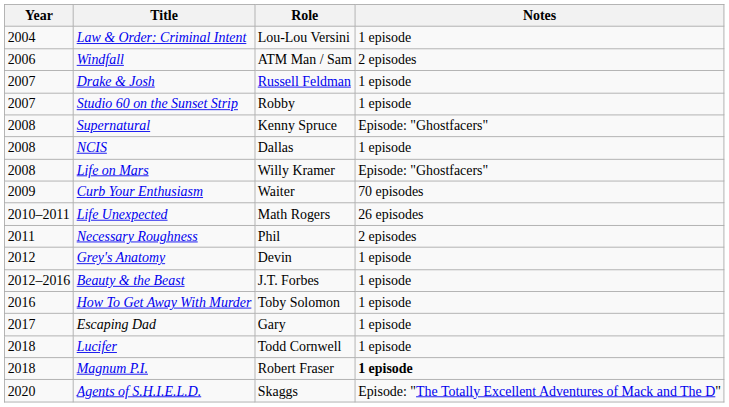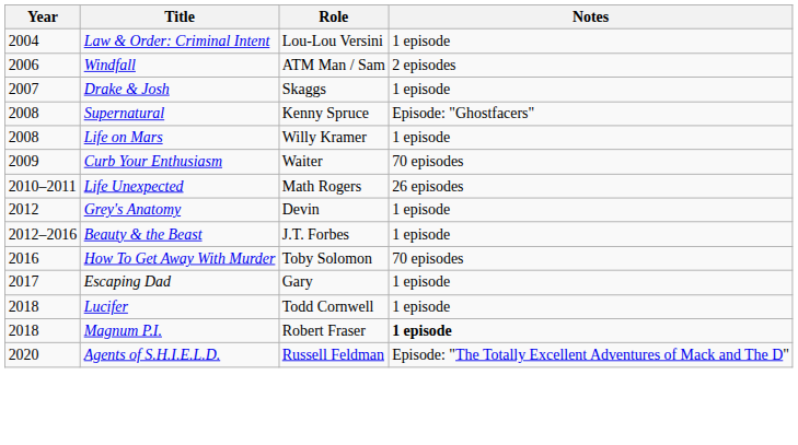 <table class="wikitable sortable">
 <tr>
 <th>Year</th>
 <th>Title</th>
 <th>Role</th>
 <th class="unsortable">Notes</th>
 </tr>
 <tr>
 <td>2004</td>
 <td><em><a href='#'>Law & Order: Criminal Intent</a></em></td>
 <td>Lou-Lou Versini</td>
 <td>1 episode</td>
 </tr>
 <tr>
 <td>2006</td>
 <td><em><a href='#'>Windfall</a></em></td>
 <td>ATM Man / Sam</td>
 <td>2 episodes</td>
 </tr>
 <tr>
 <td>2007</td>
 <td><em><a href='#'>Drake & Josh</a></em></td>
-<td><a href='#'>Russell Feldman</a></td>
-<td>1 episode</td>
-</tr>
-<tr>
-<td>2007</td>
-<td><em><a href='#'>Studio 60 on the Sunset Strip</a></em></td>
-<td>Robby</td>
+<td>Skaggs</td>
 <td>1 episode</td>
 </tr>
 <tr>
 <td>2008</td>
 <td><em><a href='#'>Supernatural</a></em></td>
 <td>Kenny Spruce</td>
 <td>Episode: "Ghostfacers"</td>
 </tr>
 <tr>
 <td>2008</td>
-<td><em><a href='#'>NCIS</a></em></td>
-<td>Dallas</td>
-<td>1 episode</td>
-</tr>
-<tr>
-<td>2008</td>
 <td><em><a href='#'>Life on Mars</a></em></td>
 <td>Willy Kramer</td>
-<td>Episode: "Ghostfacers"</td>
+<td>1 episode</td>
 </tr>
 <tr>
 <td>2009</td>
 <td><em><a href='#'>Curb Your Enthusiasm</a></em></td>
 <td>Waiter</td>
 <td>70 episodes</td>
 </tr>
 <tr>
 <td>2010–2011</td>
 <td><em><a href='#'>Life Unexpected</a></em></td>
 <td>Math Rogers</td>
 <td>26 episodes</td>
-</tr>
-<tr>
-<td>2011</td>
-<td><em><a href='#'>Necessary Roughness</a></em></td>
-<td>Phil</td>
-<td>2 episodes</td>
 </tr>
 <tr>
 <td>2012</td>
 <td><em><a href='#'>Grey's Anatomy</a></em></td>
 <td>Devin</td>
 <td>1 episode</td>
 </tr>
 <tr>
 <td>2012–2016</td>
 <td><em><a href='#'>Beauty & the Beast</a></em></td>
 <td>J.T. Forbes</td>
 <td>1 episode</td>
 </tr>
 <tr>
 <td>2016</td>
 <td><em><a href='#'>How To Get Away With Murder</a></em></td>
 <td>Toby Solomon</td>
-<td>1 episode</td>
+<td>70 episodes</td>
 </tr>
 <tr>
 <td>2017</td>
 <td><em>Escaping Dad</em></td>
 <td>Gary</td>
 <td>1 episode</td>
 </tr>
 <tr>
 <td>2018</td>
 <td><em><a href='#'>Lucifer</a></em></td>
 <td>Todd Cornwell</td>
 <td>1 episode</td>
 </tr>
 <tr>
 <td>2018</td>
 <td><em><a href='#'>Magnum P.I.</a></em></td>
 <td>Robert Fraser</td>
 <td><strong>1 episode</strong></td>
 </tr>
 <tr>
 <td>2020</td>
 <td><em><a href='#'>Agents of S.H.I.E.L.D.</a></em></td>
-<td>Skaggs</td>
+<td><a href='#'>Russell Feldman</a></td>
 <td>Episode: "<a href='#'>The Totally Excellent Adventures of Mack and The D</a>"</td>
 </tr>
 </table>
